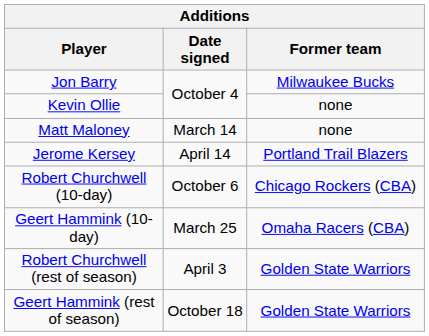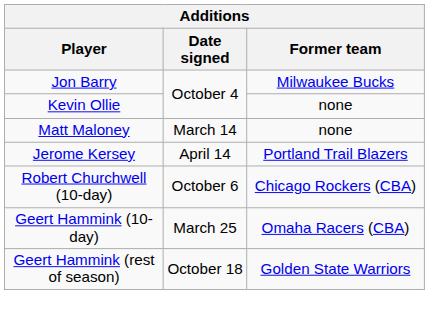 <table class="wikitable" style="text-align:center">
 <tr>
 <th colspan=3>Additions</th>
 </tr>
 <tr>
 <th style="width:160px">Player</th>
 <th style="width:80px">Date signed</th>
 <th style="width:180px">Former team</th>
 </tr>
 <tr>
 <td><a href='#'>Jon Barry</a></td>
 <td rowspan=2>October 4</td>
 <td><a href='#'>Milwaukee Bucks</a></td>
 </tr>
 <tr>
 <td><a href='#'>Kevin Ollie</a></td>
 <td>none</td>
 </tr>
 <tr>
 <td><a href='#'>Matt Maloney</a></td>
 <td>March 14</td>
 <td>none</td>
 </tr>
 <tr>
 <td><a href='#'>Jerome Kersey</a></td>
 <td>April 14</td>
 <td><a href='#'>Portland Trail Blazers</a></td>
 </tr>
 <tr>
 <td><a href='#'>Robert Churchwell</a> (10-day)</td>
 <td>October 6</td>
 <td><a href='#'>Chicago Rockers</a> (<a href='#'>CBA</a>)</td>
 </tr>
 <tr>
 <td><a href='#'>Geert Hammink</a> (10-day)</td>
 <td>March 25</td>
 <td><a href='#'>Omaha Racers</a> (<a href='#'>CBA</a>)</td>
 </tr>
 <tr>
-<td><a href='#'>Robert Churchwell</a> (rest of season)</td>
-<td>April 3</td>
-<td><a href='#'>Golden State Warriors</a></td>
-</tr>
-<tr>
 <td><a href='#'>Geert Hammink</a> (rest of season)</td>
 <td>October 18</td>
 <td><a href='#'>Golden State Warriors</a></td>
 </tr>
 </table>
